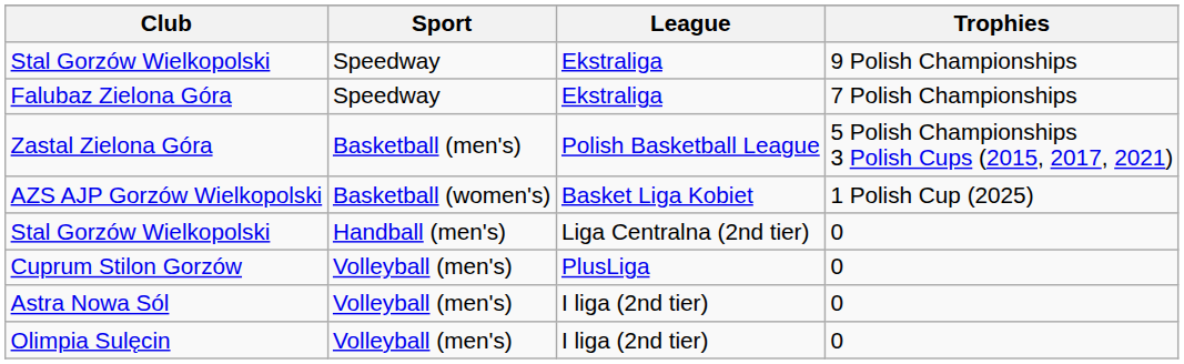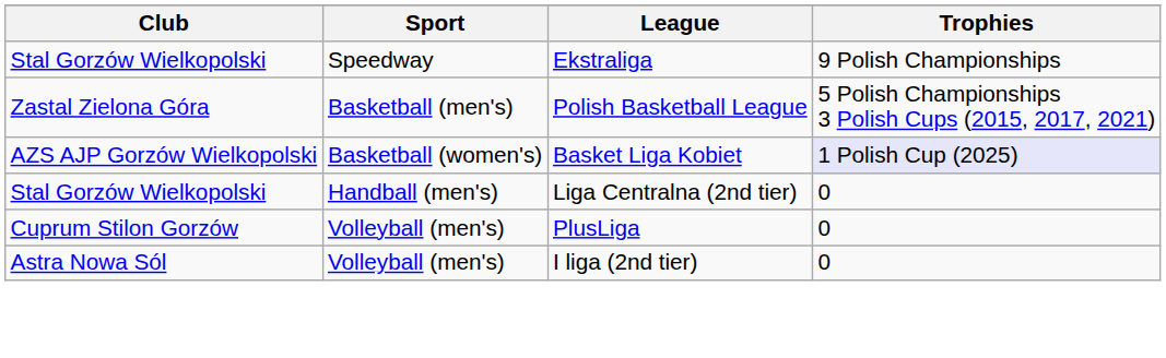 <table class="wikitable sortable" style="font-size:90%">
 <tr>
 </tr>
 <tr>
 <th>Club</th>
 <th>Sport</th>
 <th>League</th>
 <th>Trophies</th>
 </tr>
 <tr>
 <td><a href='#'>Stal Gorzów Wielkopolski</a></td>
 <td>Speedway</td>
 <td><a href='#'>Ekstraliga</a></td>
 <td>9 Polish Championships</td>
 </tr>
 <tr>
-<td><a href='#'>Falubaz Zielona Góra</a></td>
-<td>Speedway</td>
-<td><a href='#'>Ekstraliga</a></td>
-<td>7 Polish Championships</td>
-</tr>
-<tr>
 <td><a href='#'>Zastal Zielona Góra</a></td>
 <td><a href='#'>Basketball</a> (men's)</td>
 <td><a href='#'>Polish Basketball League</a></td>
 <td>5 Polish Championships<br>3 <a href='#'>Polish Cups</a> (<a href='#'>2015</a>, <a href='#'>2017</a>, <a href='#'>2021</a>)</td>
 </tr>
 <tr>
 <td><a href='#'>AZS AJP Gorzów Wielkopolski</a></td>
 <td><a href='#'>Basketball</a> (women's)</td>
 <td><a href='#'>Basket Liga Kobiet</a></td>
-<td>1 Polish Cup (2025)</td>
+<td style="background: lavender;">1 Polish Cup (2025)</td>
 </tr>
 <tr>
 <td><a href='#'>Stal Gorzów Wielkopolski</a></td>
 <td><a href='#'>Handball</a> (men's)</td>
 <td>Liga Centralna (2nd tier)</td>
 <td>0</td>
 </tr>
 <tr>
 <td><a href='#'>Cuprum Stilon Gorzów</a></td>
 <td><a href='#'>Volleyball</a> (men's)</td>
 <td><a href='#'>PlusLiga</a></td>
 <td>0</td>
 </tr>
 <tr>
 <td><a href='#'>Astra Nowa Sól</a></td>
 <td><a href='#'>Volleyball</a> (men's)</td>
 <td>I liga (2nd tier)</td>
 <td>0</td>
 </tr>
-<tr>
-<td><a href='#'>Olimpia Sulęcin</a></td>
-<td><a href='#'>Volleyball</a> (men's)</td>
-<td>I liga (2nd tier)</td>
-<td>0</td>
-</tr>
 </table>
